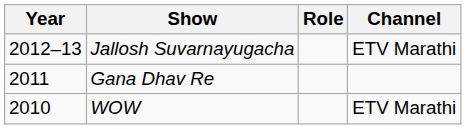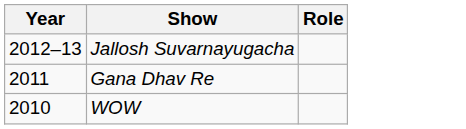 <table class="wikitable sortable" style="font-size:100%">
 <tr style="text-align:center;">
 <th>Year</th>
 <th>Show</th>
 <th>Role</th>
-<th>Channel</th>
 </tr>
 <tr>
 <td>2012–13</td>
 <td><em>Jallosh Suvarnayugacha</em></td>
 <td></td>
-<td>ETV Marathi</td>
 </tr>
 <tr>
 <td>2011</td>
 <td><em>Gana Dhav Re</em></td>
-<td></td>
 <td></td>
 </tr>
 <tr>
 <td>2010</td>
 <td><em>WOW</em></td>
 <td></td>
-<td>ETV Marathi</td>
 </tr>
 </table>
